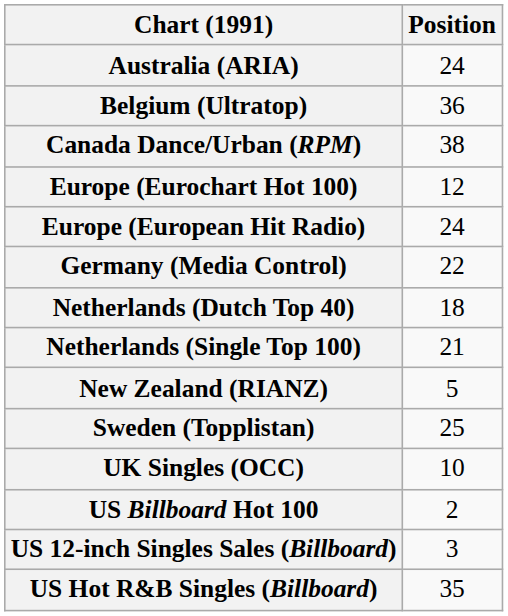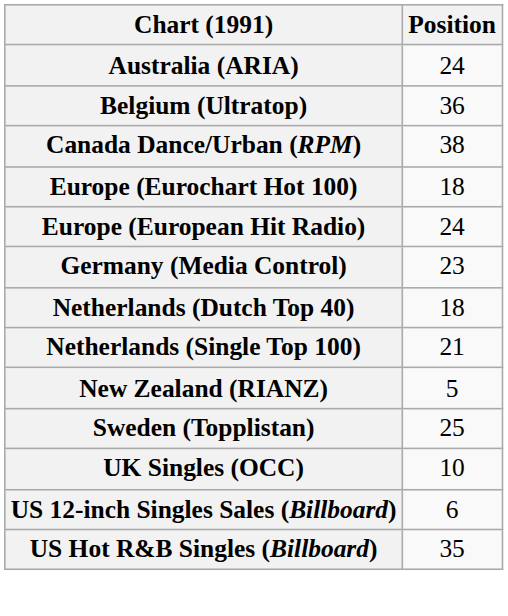 <table class="wikitable sortable plainrowheaders" style="text-align:center">
 <tr>
 <th>Chart (1991)</th>
 <th>Position</th>
 </tr>
 <tr>
 <th scope="row">Australia (ARIA)</th>
 <td>24</td>
 </tr>
 <tr>
 <th scope="row">Belgium (Ultratop)</th>
 <td>36</td>
 </tr>
 <tr>
 <th scope="row">Canada Dance/Urban (<em>RPM</em>)</th>
 <td>38</td>
 </tr>
 <tr>
 <th scope="row">Europe (Eurochart Hot 100)</th>
-<td>12</td>
+<td>18</td>
 </tr>
 <tr>
 <th scope="row">Europe (European Hit Radio)</th>
 <td>24</td>
 </tr>
 <tr>
 <th scope="row">Germany (Media Control)</th>
-<td>22</td>
+<td>23</td>
 </tr>
 <tr>
 <th scope="row">Netherlands (Dutch Top 40)</th>
 <td>18</td>
 </tr>
 <tr>
 <th scope="row">Netherlands (Single Top 100)</th>
 <td>21</td>
 </tr>
 <tr>
 <th scope="row">New Zealand (RIANZ)</th>
 <td>5</td>
 </tr>
 <tr>
 <th scope="row">Sweden (Topplistan)</th>
 <td>25</td>
 </tr>
 <tr>
 <th scope="row">UK Singles (OCC)</th>
 <td>10</td>
 </tr>
 <tr>
-<th scope="row">US <em>Billboard</em> Hot 100</th>
-<td>2</td>
-</tr>
-<tr>
 <th scope="row">US 12-inch Singles Sales (<em>Billboard</em>)</th>
-<td>3</td>
+<td>6</td>
 </tr>
 <tr>
 <th scope="row">US Hot R&B Singles (<em>Billboard</em>)</th>
 <td>35</td>
 </tr>
 </table>
